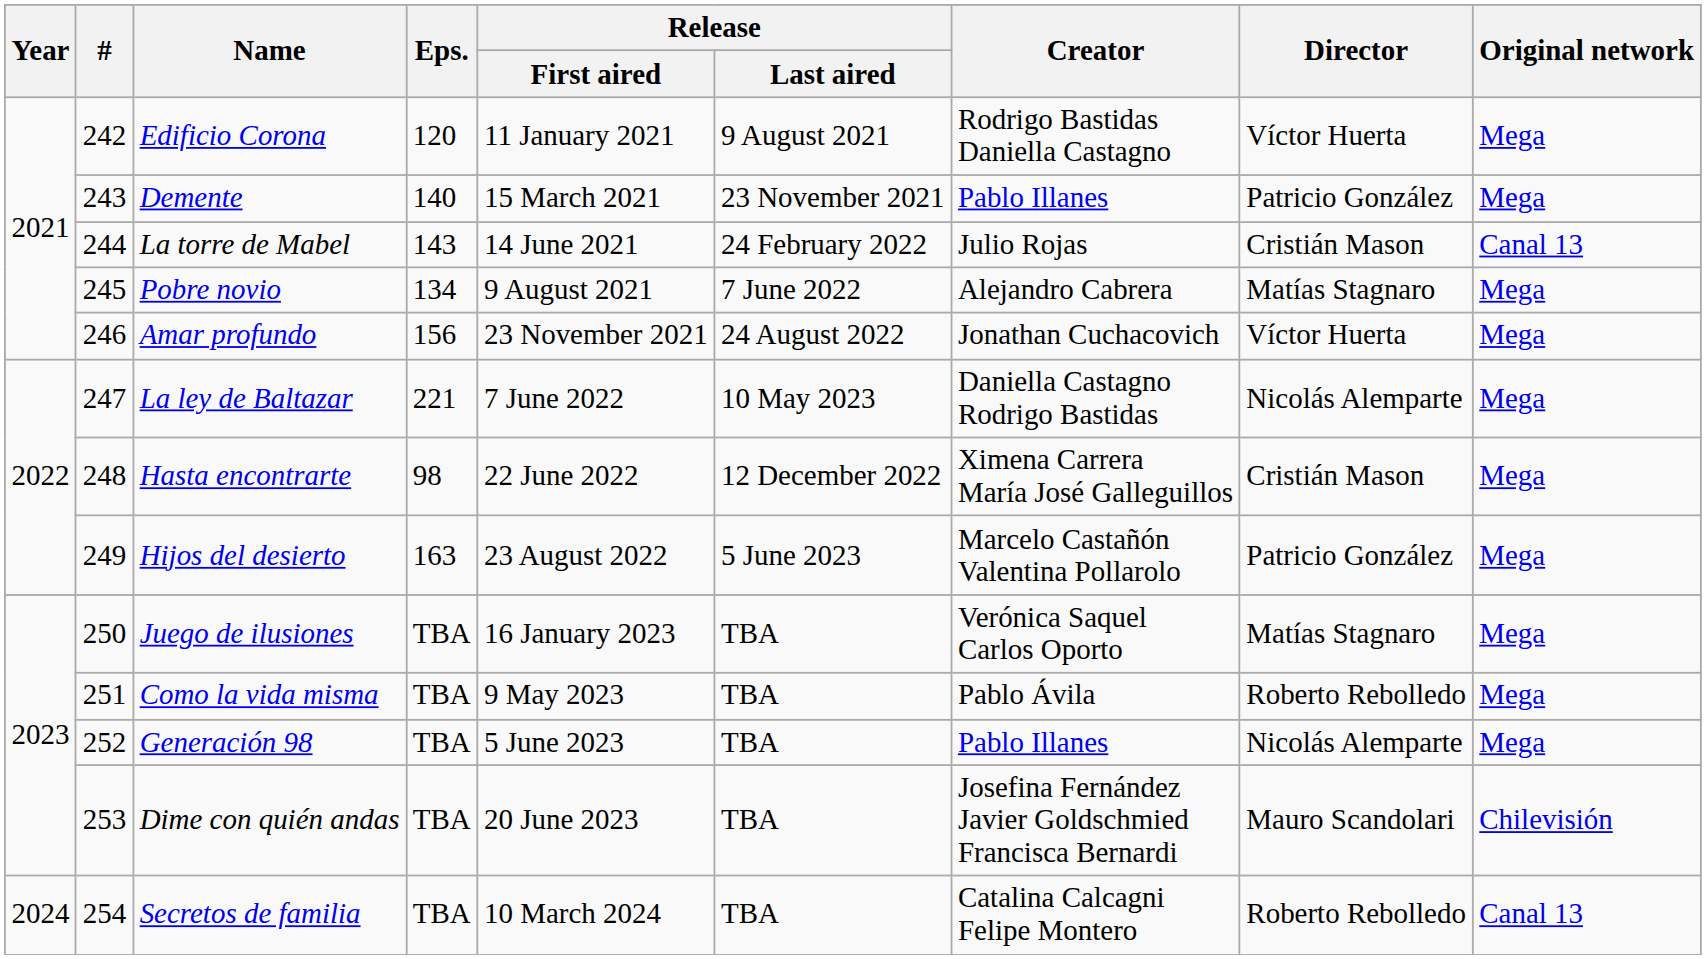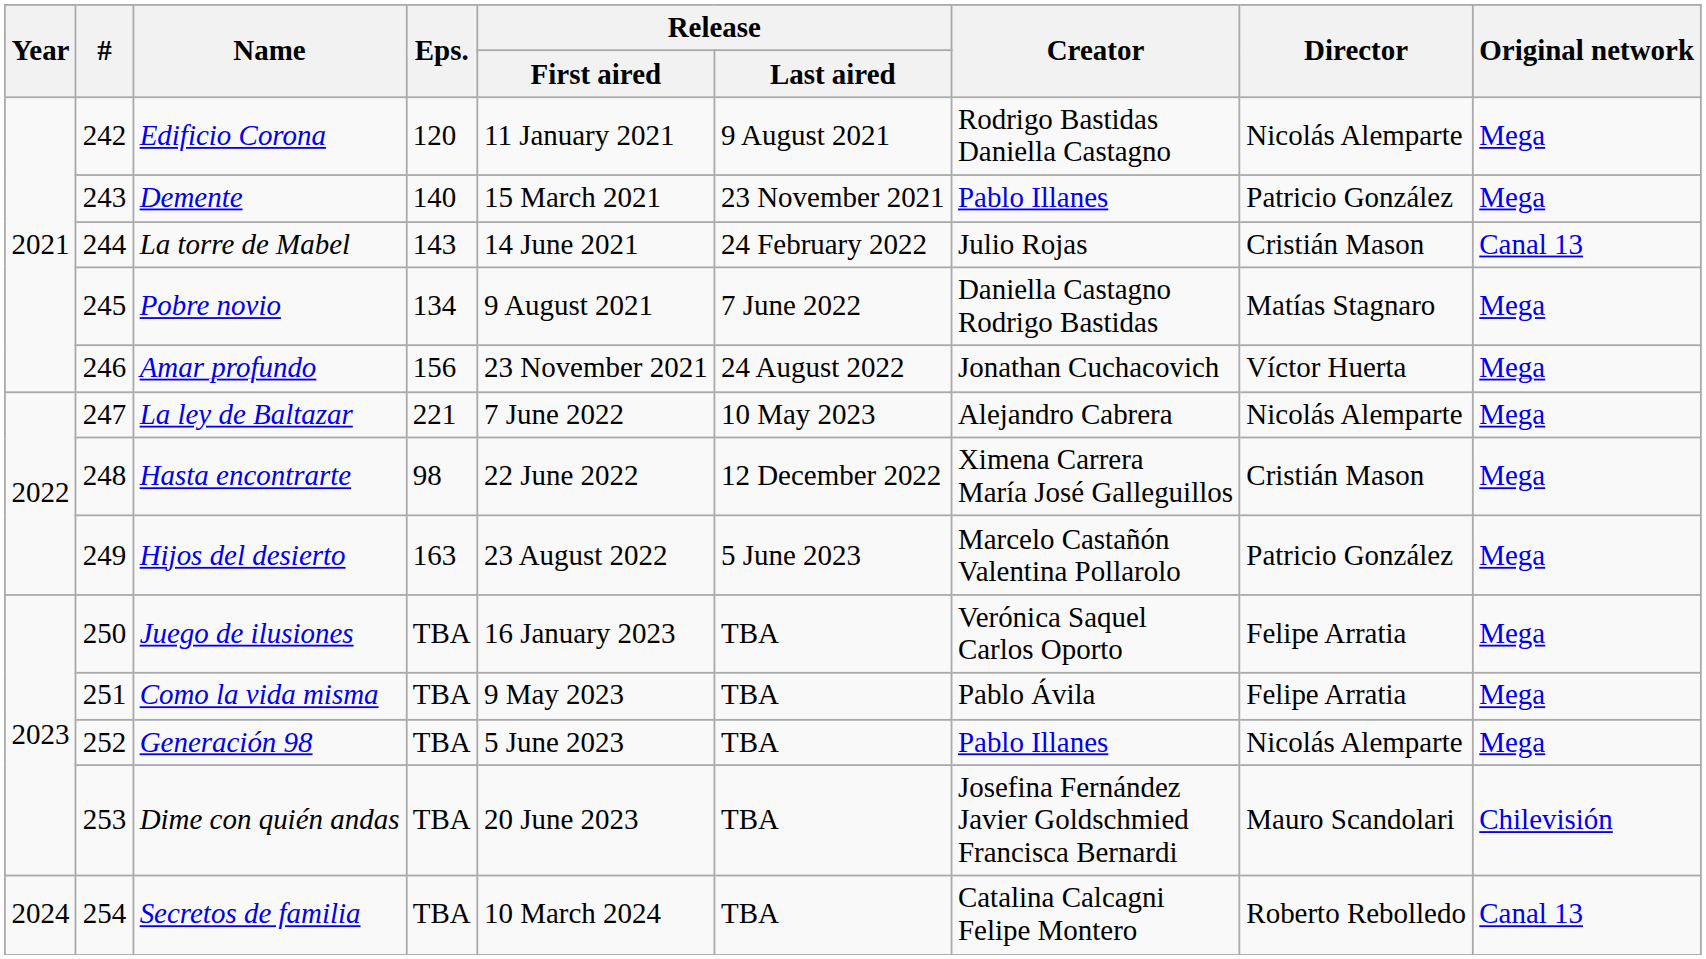 <table class="wikitable">
 <tr>
 <th rowspan="2">Year</th>
 <th rowspan="2">#</th>
 <th rowspan="2">Name</th>
 <th rowspan="2">Eps.</th>
 <th colspan="2">Release</th>
 <th rowspan="2">Creator</th>
 <th rowspan="2">Director</th>
 <th rowspan="2">Original network</th>
 </tr>
 <tr>
 <th>First aired</th>
 <th>Last aired</th>
 </tr>
 <tr>
 <td rowspan="5">2021</td>
 <td>242</td>
 <td><em><a href='#'>Edificio Corona</a></em></td>
 <td>120</td>
 <td>11 January 2021</td>
 <td>9 August 2021</td>
 <td>Rodrigo Bastidas<br>Daniella Castagno</td>
-<td>Víctor Huerta</td>
+<td>Nicolás Alemparte</td>
 <td><a href='#'>Mega</a></td>
 </tr>
 <tr>
 <td>243</td>
 <td><em><a href='#'>Demente</a></em></td>
 <td>140</td>
 <td>15 March 2021</td>
 <td>23 November 2021</td>
 <td><a href='#'>Pablo Illanes</a></td>
 <td>Patricio González</td>
 <td><a href='#'>Mega</a></td>
 </tr>
 <tr>
 <td>244</td>
 <td><em>La torre de Mabel</em></td>
 <td>143</td>
 <td>14 June 2021</td>
 <td>24 February 2022</td>
 <td>Julio Rojas</td>
 <td>Cristián Mason</td>
 <td><a href='#'>Canal 13</a></td>
 </tr>
 <tr>
 <td>245</td>
 <td><em><a href='#'>Pobre novio</a></em></td>
 <td>134</td>
 <td>9 August 2021</td>
 <td>7 June 2022</td>
-<td>Alejandro Cabrera</td>
+<td>Daniella Castagno<br>Rodrigo Bastidas</td>
 <td>Matías Stagnaro</td>
 <td><a href='#'>Mega</a></td>
 </tr>
 <tr>
 <td>246</td>
 <td><em><a href='#'>Amar profundo</a></em></td>
 <td>156</td>
 <td>23 November 2021</td>
 <td>24 August 2022</td>
 <td>Jonathan Cuchacovich</td>
 <td>Víctor Huerta</td>
 <td><a href='#'>Mega</a></td>
 </tr>
 <tr>
 <td rowspan="3">2022</td>
 <td>247</td>
 <td><em><a href='#'>La ley de Baltazar</a></em></td>
 <td>221</td>
 <td>7 June 2022</td>
 <td>10 May 2023</td>
-<td>Daniella Castagno<br>Rodrigo Bastidas</td>
+<td>Alejandro Cabrera</td>
 <td>Nicolás Alemparte</td>
 <td><a href='#'>Mega</a></td>
 </tr>
 <tr>
 <td>248</td>
 <td><em><a href='#'>Hasta encontrarte</a></em></td>
 <td>98</td>
 <td>22 June 2022</td>
 <td>12 December 2022</td>
 <td>Ximena Carrera<br>María José Galleguillos</td>
 <td>Cristián Mason</td>
 <td><a href='#'>Mega</a></td>
 </tr>
 <tr>
 <td>249</td>
 <td><em><a href='#'>Hijos del desierto</a></em></td>
 <td>163</td>
 <td>23 August 2022</td>
 <td>5 June 2023</td>
 <td>Marcelo Castañón<br>Valentina Pollarolo</td>
 <td>Patricio González</td>
 <td><a href='#'>Mega</a></td>
 </tr>
 <tr>
 <td rowspan="4">2023</td>
 <td>250</td>
 <td><em><a href='#'>Juego de ilusiones</a></em></td>
 <td>TBA</td>
 <td>16 January 2023</td>
 <td>TBA</td>
 <td>Verónica Saquel<br>Carlos Oporto</td>
-<td>Matías Stagnaro</td>
+<td>Felipe Arratia</td>
 <td><a href='#'>Mega</a></td>
 </tr>
 <tr>
 <td>251</td>
 <td><em><a href='#'>Como la vida misma</a></em></td>
 <td>TBA</td>
 <td>9 May 2023</td>
 <td>TBA</td>
 <td>Pablo Ávila</td>
-<td>Roberto Rebolledo</td>
+<td>Felipe Arratia</td>
 <td><a href='#'>Mega</a></td>
 </tr>
 <tr>
 <td>252</td>
 <td><em><a href='#'>Generación 98</a></em></td>
 <td>TBA</td>
 <td>5 June 2023</td>
 <td>TBA</td>
 <td><a href='#'>Pablo Illanes</a></td>
 <td>Nicolás Alemparte</td>
 <td><a href='#'>Mega</a></td>
 </tr>
 <tr>
 <td>253</td>
 <td><em>Dime con quién andas</em></td>
 <td>TBA</td>
 <td>20 June 2023</td>
 <td>TBA</td>
 <td>Josefina Fernández<br>Javier Goldschmied<br>Francisca Bernardi</td>
 <td>Mauro Scandolari</td>
 <td><a href='#'>Chilevisión</a></td>
 </tr>
 <tr>
 <td>2024</td>
 <td>254</td>
 <td><em><a href='#'>Secretos de familia</a></em></td>
 <td>TBA</td>
 <td>10 March 2024</td>
 <td>TBA</td>
 <td>Catalina Calcagni<br>Felipe Montero</td>
 <td>Roberto Rebolledo</td>
 <td><a href='#'>Canal 13</a></td>
 </tr>
 <tr>
 </tr>
 </table>
